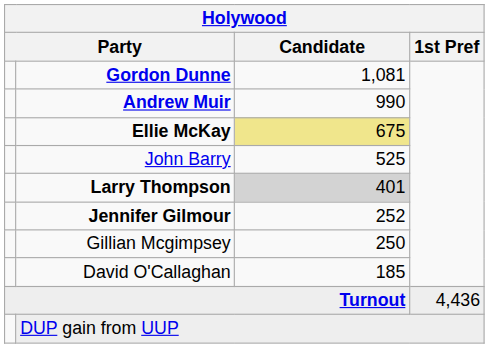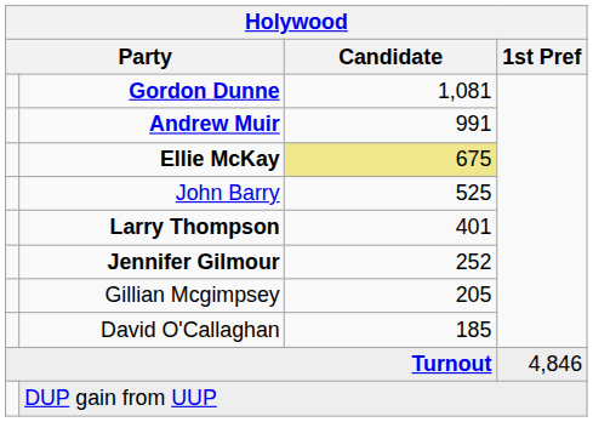 <table class="wikitable">
 <tr>
 <th colspan="4" align="center"><a href='#'>Holywood</a></th>
 </tr>
 <tr>
 <th colspan="2" align="center" width=200>Party</th>
 <th width=150>Candidate</th>
 <th width=60>1st Pref</th>
 </tr>
 <tr>
 <td></td>
 <td align="right"><strong><a href='#'>Gordon Dunne</a></strong></td>
 <td align="right">1,081</td>
 </tr>
 <tr>
 <td></td>
 <td align="right"><strong><a href='#'>Andrew Muir</a></strong></td>
-<td align="right">990</td>
+<td align="right">991</td>
 </tr>
 <tr>
 <td></td>
 <td align="right"><strong>Ellie McKay</strong></td>
 <td align="right" style="background: khaki;">675</td>
 </tr>
 <tr>
 <td></td>
 <td align="right"><a href='#'>John Barry</a></td>
 <td align="right">525</td>
 </tr>
 <tr>
 <td></td>
 <td align="right"><strong>Larry Thompson</strong></td>
-<td align="right" style="background: lightgrey;">401</td>
+<td align="right">401</td>
 </tr>
 <tr>
 <td></td>
 <td align="right"><strong>Jennifer Gilmour</strong></td>
 <td align="right">252</td>
 </tr>
 <tr>
 <td></td>
 <td align="right">Gillian Mcgimpsey</td>
-<td align="right">250</td>
+<td align="right">205</td>
 </tr>
 <tr>
 <td></td>
 <td align="right">David O'Callaghan</td>
 <td align="right">185</td>
 </tr>
 <tr bgcolor="EEEEEE">
 <td colspan=3 align="right"><strong><a href='#'>Turnout</a></strong></td>
-<td align="right">4,436</td>
+<td align="right">4,846</td>
 </tr>
 <tr>
 <td bgcolor=></td>
 <td colspan=3 bgcolor="EEEEEE"><a href='#'>DUP</a> gain from <a href='#'>UUP</a></td>
 </tr>
 </table>
